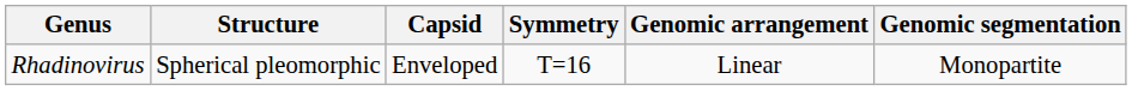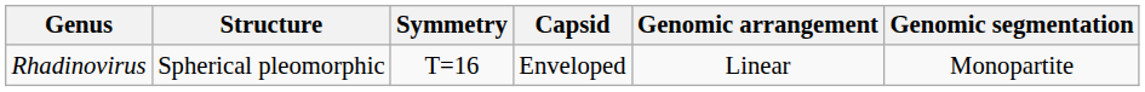 <table class="wikitable sortable" style="text-align:center">
 <tr>
 <th>Genus</th>
 <th>Structure</th>
+<th>Symmetry</th>
 <th>Capsid</th>
-<th>Symmetry</th>
 <th>Genomic arrangement</th>
 <th>Genomic segmentation</th>
 </tr>
 <tr>
 <td><em>Rhadinovirus</em></td>
 <td>Spherical pleomorphic</td>
+<td>T=16</td>
 <td>Enveloped</td>
-<td>T=16</td>
 <td>Linear</td>
 <td>Monopartite</td>
 </tr>
 </table>
